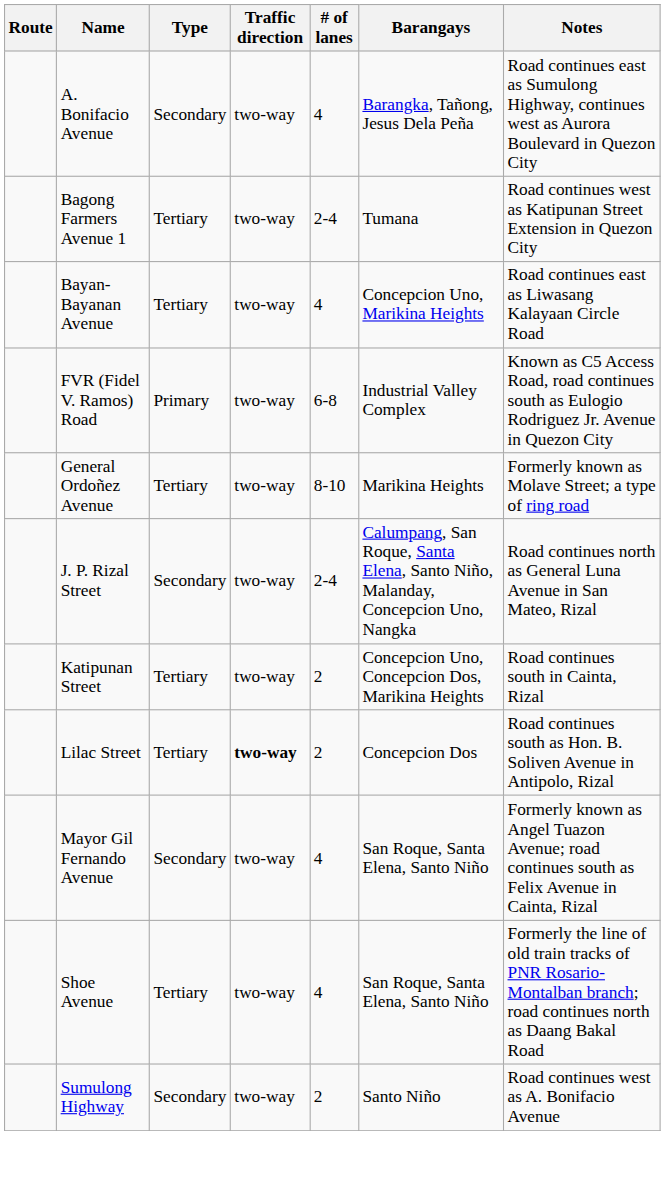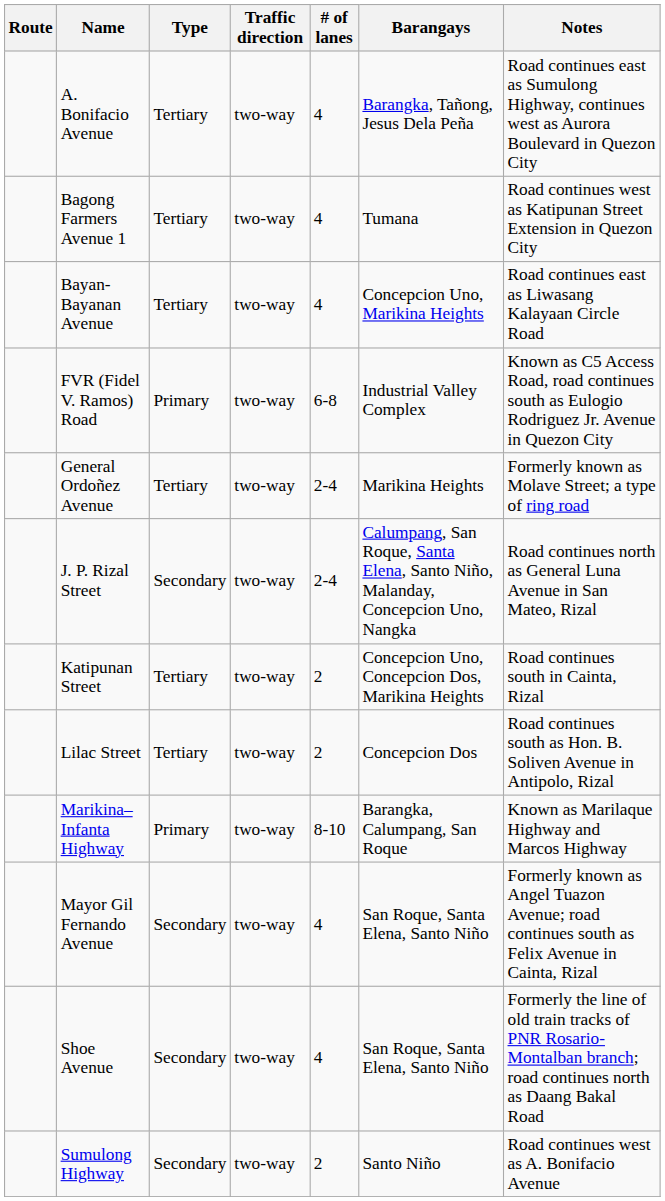 <table class="wikitable sortable collapsible" id="marikina">
 <tr>
 <th>Route</th>
 <th>Name</th>
 <th>Type</th>
 <th>Traffic direction</th>
 <th># of lanes</th>
 <th class="unsortable">Barangays</th>
 <th class="unsortable">Notes</th>
 </tr>
 <tr>
 <td></td>
 <td>A. Bonifacio Avenue</td>
-<td>Secondary</td>
+<td>Tertiary</td>
 <td>two-way</td>
 <td>4</td>
 <td><a href='#'>Barangka</a>, Tañong, Jesus Dela Peña</td>
 <td>Road continues east as Sumulong Highway, continues west as Aurora Boulevard in Quezon City</td>
 </tr>
 <tr>
 <td></td>
 <td>Bagong Farmers Avenue 1</td>
 <td>Tertiary</td>
 <td>two-way</td>
-<td>2-4</td>
+<td>4</td>
 <td>Tumana</td>
 <td>Road continues west as Katipunan Street Extension in Quezon City</td>
 </tr>
 <tr>
 <td></td>
 <td>Bayan-Bayanan Avenue</td>
 <td>Tertiary</td>
 <td>two-way</td>
 <td>4</td>
 <td>Concepcion Uno, <a href='#'>Marikina Heights</a></td>
 <td>Road continues east as Liwasang Kalayaan Circle Road</td>
 </tr>
 <tr>
 <td><br></td>
 <td>FVR (Fidel V. Ramos) Road</td>
 <td>Primary</td>
 <td>two-way</td>
 <td>6-8</td>
 <td>Industrial Valley Complex</td>
 <td>Known as C5 Access Road, road continues south as Eulogio Rodriguez Jr. Avenue in Quezon City</td>
 </tr>
 <tr>
 <td></td>
 <td>General Ordoñez Avenue</td>
 <td>Tertiary</td>
 <td>two-way</td>
-<td>8-10</td>
+<td>2-4</td>
 <td>Marikina Heights</td>
 <td>Formerly known as Molave Street; a type of <a href='#'>ring road</a></td>
 </tr>
 <tr>
 <td></td>
 <td>J. P. Rizal Street</td>
 <td>Secondary</td>
 <td>two-way</td>
 <td>2-4</td>
 <td><a href='#'>Calumpang</a>, San Roque, <a href='#'>Santa Elena</a>, Santo Niño, Malanday, Concepcion Uno, Nangka</td>
 <td>Road continues north as General Luna Avenue in San Mateo, Rizal</td>
 </tr>
 <tr>
 <td></td>
 <td>Katipunan Street</td>
 <td>Tertiary</td>
 <td>two-way</td>
 <td>2</td>
 <td>Concepcion Uno, Concepcion Dos, Marikina Heights</td>
 <td>Road continues south in Cainta, Rizal</td>
 </tr>
 <tr>
 <td></td>
 <td>Lilac Street</td>
 <td>Tertiary</td>
-<td><strong>two-way</strong></td>
+<td>two-way</td>
 <td>2</td>
 <td>Concepcion Dos</td>
 <td>Road continues south as Hon. B. Soliven Avenue in Antipolo, Rizal</td>
+</tr>
+<tr>
+<td><br></td>
+<td><a href='#'>Marikina–Infanta Highway</a></td>
+<td>Primary</td>
+<td>two-way</td>
+<td>8-10</td>
+<td>Barangka, Calumpang, San Roque</td>
+<td>Known as Marilaque Highway and Marcos Highway</td>
 </tr>
 <tr>
 <td></td>
 <td>Mayor Gil Fernando Avenue</td>
 <td>Secondary</td>
 <td>two-way</td>
 <td>4</td>
 <td>San Roque, Santa Elena, Santo Niño</td>
 <td>Formerly known as Angel Tuazon Avenue; road continues south as Felix Avenue in Cainta, Rizal</td>
 </tr>
 <tr>
 <td></td>
 <td>Shoe Avenue</td>
-<td>Tertiary</td>
+<td>Secondary</td>
 <td>two-way</td>
 <td>4</td>
 <td>San Roque, Santa Elena, Santo Niño</td>
 <td>Formerly the line of old train tracks of <a href='#'>PNR Rosario-Montalban branch</a>; road continues north as Daang Bakal Road</td>
 </tr>
 <tr>
 <td></td>
 <td><a href='#'>Sumulong Highway</a></td>
 <td>Secondary</td>
 <td>two-way</td>
 <td>2</td>
 <td>Santo Niño</td>
 <td>Road continues west as A. Bonifacio Avenue</td>
 </tr>
 <tr>
 </tr>
 </table>
